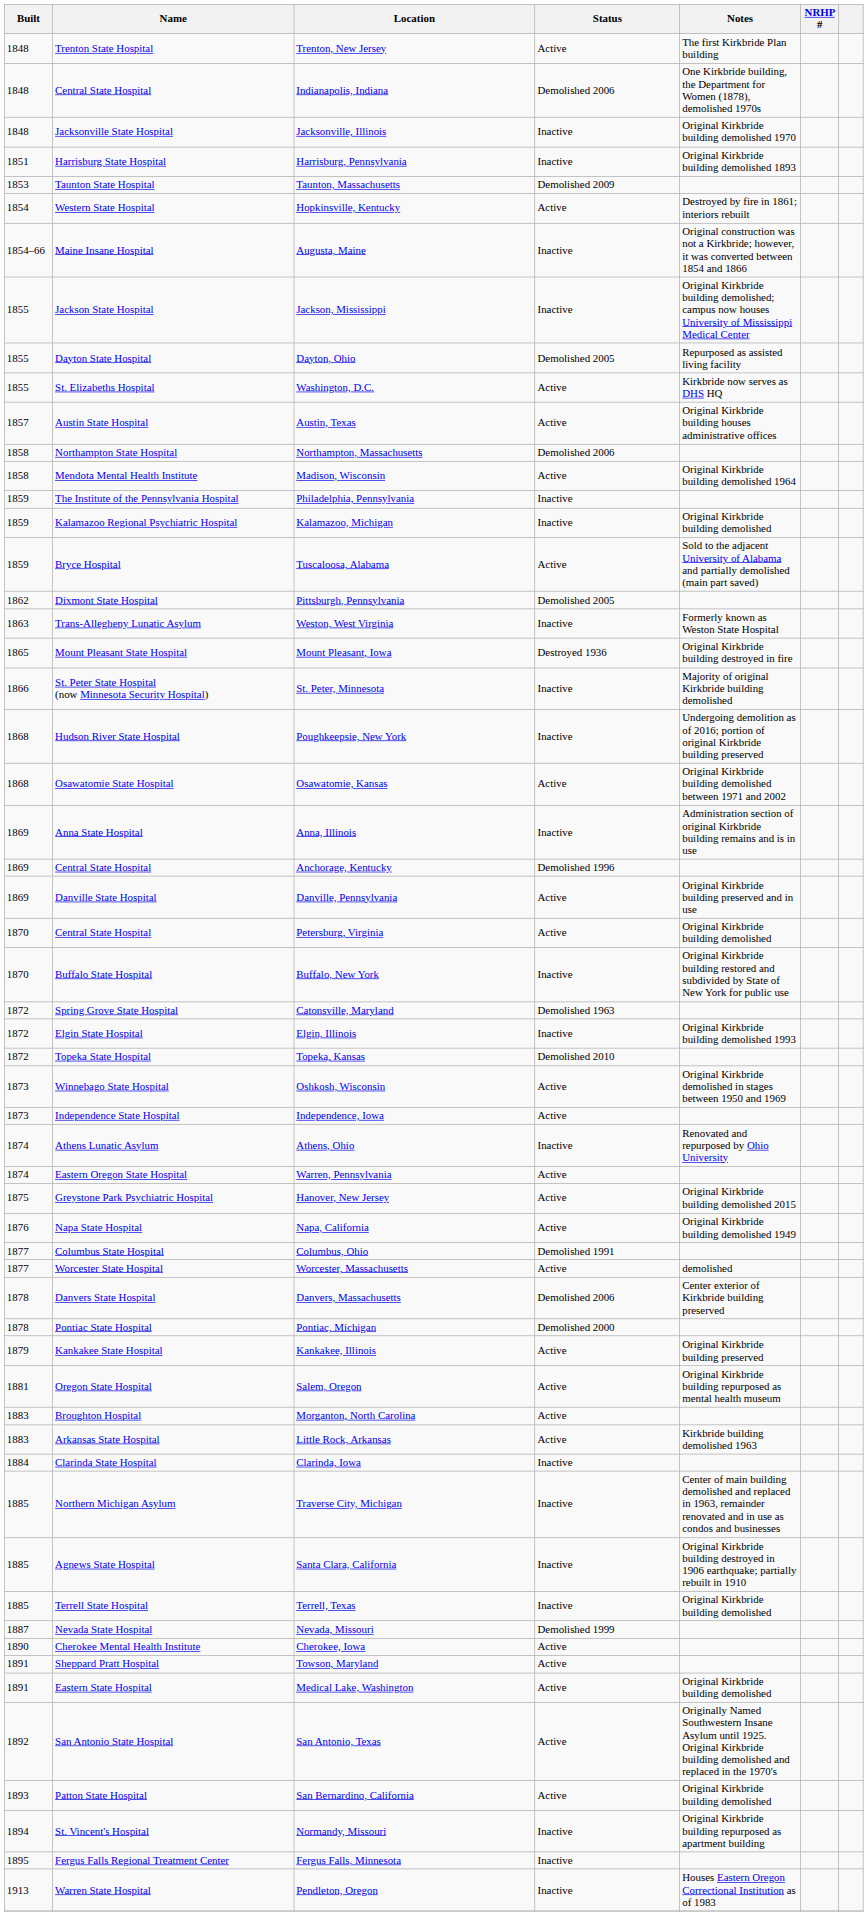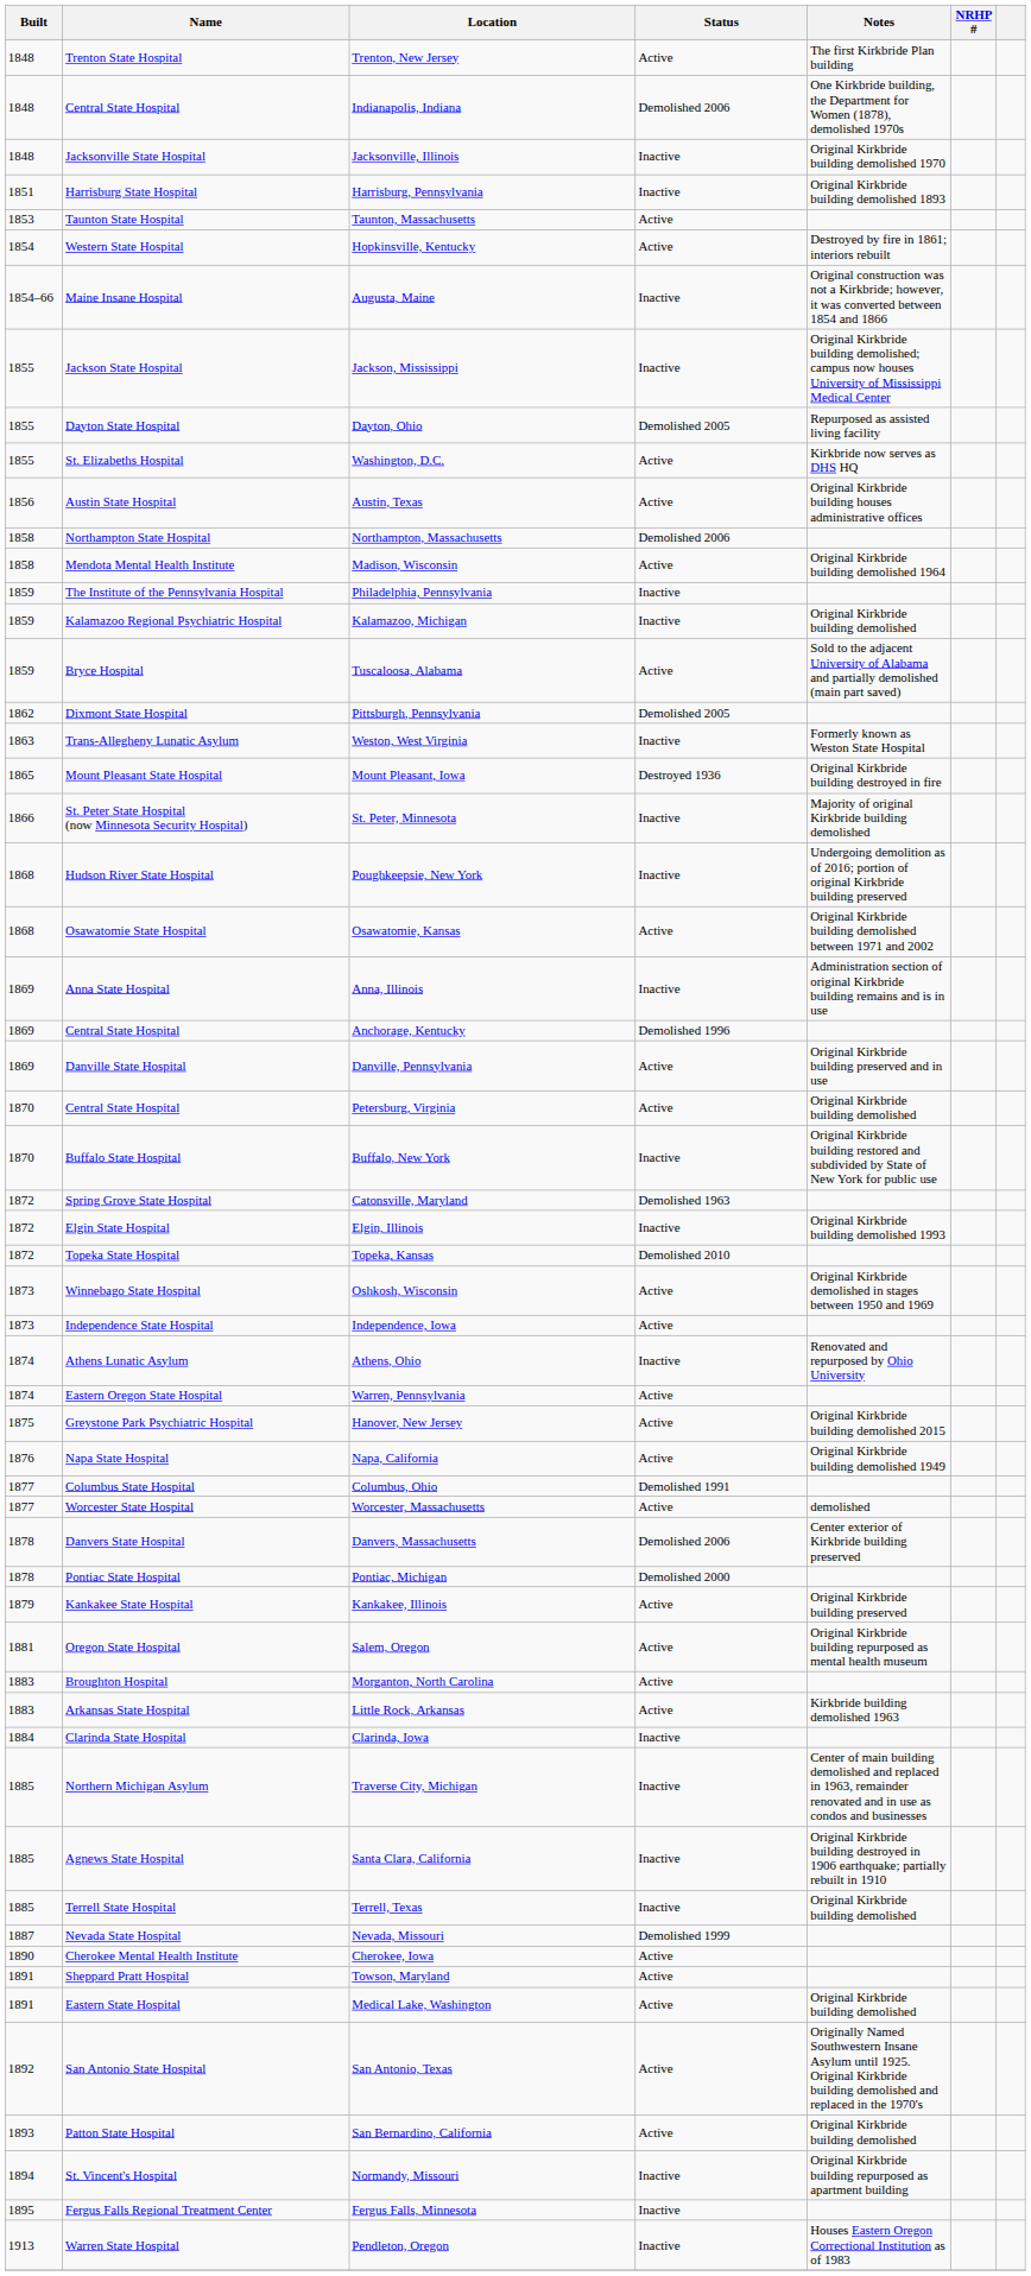 <table class="wikitable sortable" style="width:100%">
 <tr>
 <th style="width:4%;">Built</th>
 <th style="width:20%;">Name</th>
 <th style="width:20%;">Location</th>
 <th style="width:12%;">Status</th>
 <th style="width:10%";>Notes</th>
 <th style="width:1%";><a href='#'>NRHP</a> #</th>
 <th style="width:2%;" class="unsortable"></th>
 </tr>
 <tr>
 <td>1848</td>
 <td><a href='#'>Trenton State Hospital</a></td>
 <td><a href='#'>Trenton, New Jersey</a></td>
 <td>Active</td>
 <td>The first Kirkbride Plan building</td>
 <td></td>
 <td style=text-align:center></td>
 </tr>
 <tr>
 <td>1848</td>
 <td><a href='#'>Central State Hospital</a></td>
 <td><a href='#'>Indianapolis, Indiana</a></td>
 <td>Demolished 2006</td>
 <td>One Kirkbride building, the Department for Women (1878), demolished 1970s</td>
 <td></td>
 <td style=text-align:center></td>
 </tr>
 <tr>
 <td>1848</td>
 <td><a href='#'>Jacksonville State Hospital</a></td>
 <td><a href='#'>Jacksonville, Illinois</a></td>
 <td>Inactive</td>
 <td>Original Kirkbride building demolished 1970</td>
 <td></td>
 <td style=text-align:center></td>
 </tr>
 <tr>
 <td>1851</td>
 <td><a href='#'>Harrisburg State Hospital</a></td>
 <td><a href='#'>Harrisburg, Pennsylvania</a></td>
 <td>Inactive</td>
 <td>Original Kirkbride building demolished 1893</td>
 <td></td>
 <td style=text-align:center></td>
 </tr>
 <tr>
 <td>1853</td>
 <td><a href='#'>Taunton State Hospital</a></td>
 <td><a href='#'>Taunton, Massachusetts</a></td>
-<td>Demolished 2009</td>
+<td>Active</td>
 <td></td>
 <td></td>
 <td style=text-align:Center></td>
 </tr>
 <tr>
 <td>1854</td>
 <td><a href='#'>Western State Hospital</a></td>
 <td><a href='#'>Hopkinsville, Kentucky</a></td>
 <td>Active</td>
 <td>Destroyed by fire in 1861; interiors rebuilt</td>
 <td></td>
 <td style=text-align:center></td>
 </tr>
 <tr>
 <td>1854–66</td>
 <td><a href='#'>Maine Insane Hospital</a></td>
 <td><a href='#'>Augusta, Maine</a></td>
 <td>Inactive</td>
 <td>Original construction was not a Kirkbride; however, it was converted between 1854 and 1866</td>
 <td></td>
 <td style=text-align:center></td>
 </tr>
 <tr>
 <td>1855</td>
 <td><a href='#'>Jackson State Hospital</a></td>
 <td><a href='#'>Jackson, Mississippi</a></td>
 <td>Inactive</td>
 <td>Original Kirkbride building demolished; campus now houses <a href='#'>University of Mississippi Medical Center</a></td>
 <td></td>
 <td style=text-align:center></td>
 </tr>
 <tr>
 <td>1855</td>
 <td><a href='#'>Dayton State Hospital</a></td>
 <td><a href='#'>Dayton, Ohio</a></td>
 <td>Demolished 2005</td>
 <td>Repurposed as assisted living facility</td>
 <td></td>
 <td style=text-align:center></td>
 </tr>
 <tr>
 <td>1855</td>
 <td><a href='#'>St. Elizabeths Hospital</a></td>
 <td><a href='#'>Washington, D.C.</a></td>
 <td>Active</td>
 <td>Kirkbride now serves as <a href='#'>DHS</a> HQ</td>
 <td></td>
 <td style=text-align:center></td>
 </tr>
 <tr>
-<td>1857</td>
+<td>1856</td>
 <td><a href='#'>Austin State Hospital</a></td>
 <td><a href='#'>Austin, Texas</a></td>
 <td>Active</td>
 <td>Original Kirkbride building houses administrative offices</td>
 <td></td>
 <td style=text-align:center></td>
 </tr>
 <tr>
 <td>1858</td>
 <td><a href='#'>Northampton State Hospital</a></td>
 <td><a href='#'>Northampton, Massachusetts</a></td>
 <td>Demolished 2006</td>
 <td></td>
 <td></td>
 <td style=text-align:center></td>
 </tr>
 <tr>
 <td>1858</td>
 <td><a href='#'>Mendota Mental Health Institute</a></td>
 <td><a href='#'>Madison, Wisconsin</a></td>
 <td>Active</td>
 <td>Original Kirkbride building demolished 1964</td>
 <td></td>
 <td style=text-align:center></td>
 </tr>
 <tr>
 <td>1859</td>
 <td><a href='#'>The Institute of the Pennsylvania Hospital</a></td>
 <td><a href='#'>Philadelphia, Pennsylvania</a></td>
 <td>Inactive</td>
 <td></td>
 <td></td>
 <td style=text-align:center></td>
 </tr>
 <tr>
 <td>1859</td>
 <td><a href='#'>Kalamazoo Regional Psychiatric Hospital</a></td>
 <td><a href='#'>Kalamazoo, Michigan</a></td>
 <td>Inactive</td>
 <td>Original Kirkbride building demolished</td>
 <td></td>
 <td style=text-align:center></td>
 </tr>
 <tr>
 <td>1859</td>
 <td><a href='#'>Bryce Hospital</a></td>
 <td><a href='#'>Tuscaloosa, Alabama</a></td>
 <td>Active</td>
 <td>Sold to the adjacent <a href='#'>University of Alabama</a> and partially demolished (main part saved)</td>
 <td></td>
 <td style=text-align:center></td>
 </tr>
 <tr>
 <td>1862</td>
 <td><a href='#'>Dixmont State Hospital</a></td>
 <td><a href='#'>Pittsburgh, Pennsylvania</a></td>
 <td>Demolished 2005</td>
 <td></td>
 <td></td>
 <td style=text-align:center></td>
 </tr>
 <tr>
 <td>1863</td>
 <td><a href='#'>Trans-Allegheny Lunatic Asylum</a></td>
 <td><a href='#'>Weston, West Virginia</a></td>
 <td>Inactive</td>
 <td>Formerly known as Weston State Hospital</td>
 <td></td>
 <td style=text-align:center></td>
 </tr>
 <tr>
 <td>1865</td>
 <td><a href='#'>Mount Pleasant State Hospital</a></td>
 <td><a href='#'>Mount Pleasant, Iowa</a></td>
 <td>Destroyed 1936</td>
 <td>Original Kirkbride building destroyed in fire</td>
 <td></td>
 <td style=text-align:center></td>
 </tr>
 <tr>
 <td>1866</td>
 <td><a href='#'>St. Peter State Hospital</a><br>(now <a href='#'>Minnesota Security Hospital</a>)</td>
 <td><a href='#'>St. Peter, Minnesota</a></td>
 <td>Inactive</td>
 <td>Majority of original Kirkbride building demolished</td>
 <td></td>
 <td style=text-align:center></td>
 </tr>
 <tr>
 <td>1868</td>
 <td><a href='#'>Hudson River State Hospital</a></td>
 <td><a href='#'>Poughkeepsie, New York</a></td>
 <td>Inactive</td>
 <td>Undergoing demolition as of 2016; portion of original Kirkbride building preserved</td>
 <td></td>
 <td style=text-align:center></td>
 </tr>
 <tr>
 <td>1868</td>
 <td><a href='#'>Osawatomie State Hospital</a></td>
 <td><a href='#'>Osawatomie, Kansas</a></td>
 <td>Active</td>
 <td>Original Kirkbride building demolished between 1971 and 2002</td>
 <td></td>
 <td align=center></td>
 </tr>
 <tr>
 <td>1869</td>
 <td><a href='#'>Anna State Hospital</a></td>
 <td><a href='#'>Anna, Illinois</a></td>
 <td>Inactive</td>
 <td>Administration section of original Kirkbride building remains and is in use</td>
 <td></td>
 <td style=text-align:center></td>
 </tr>
 <tr>
 <td>1869</td>
 <td><a href='#'>Central State Hospital</a></td>
 <td><a href='#'>Anchorage, Kentucky</a></td>
 <td>Demolished 1996</td>
 <td></td>
 <td></td>
 <td style=text-align:center></td>
 </tr>
 <tr>
 <td>1869</td>
 <td><a href='#'>Danville State Hospital</a></td>
 <td><a href='#'>Danville, Pennsylvania</a></td>
 <td>Active</td>
 <td>Original Kirkbride building preserved and in use</td>
 <td></td>
 <td style=text-align:center></td>
 </tr>
 <tr>
 <td>1870</td>
 <td><a href='#'>Central State Hospital</a></td>
 <td><a href='#'>Petersburg, Virginia</a></td>
 <td>Active</td>
 <td>Original Kirkbride building demolished</td>
 <td></td>
 <td style=text-align:center></td>
 </tr>
 <tr>
 <td>1870</td>
 <td><a href='#'>Buffalo State Hospital</a></td>
 <td><a href='#'>Buffalo, New York</a></td>
 <td>Inactive</td>
 <td>Original Kirkbride building restored and subdivided by State of New York for public use</td>
 <td></td>
 <td style=text-align:center></td>
 </tr>
 <tr>
 <td>1872</td>
 <td><a href='#'>Spring Grove State Hospital</a></td>
 <td><a href='#'>Catonsville, Maryland</a></td>
 <td>Demolished 1963</td>
 <td></td>
 <td></td>
 <td style=text-align:center></td>
 </tr>
 <tr>
 <td>1872</td>
 <td><a href='#'>Elgin State Hospital</a></td>
 <td><a href='#'>Elgin, Illinois</a></td>
 <td>Inactive</td>
 <td>Original Kirkbride building demolished 1993</td>
 <td></td>
 <td style=text-align:center></td>
 </tr>
 <tr>
 <td>1872</td>
 <td><a href='#'>Topeka State Hospital</a></td>
 <td><a href='#'>Topeka, Kansas</a></td>
 <td>Demolished 2010</td>
 <td></td>
 <td></td>
 <td style=text-align:center></td>
 </tr>
 <tr>
 <td>1873</td>
 <td><a href='#'>Winnebago State Hospital</a></td>
 <td><a href='#'>Oshkosh, Wisconsin</a></td>
 <td>Active</td>
 <td>Original Kirkbride demolished in stages between 1950 and 1969</td>
 <td></td>
 <td style=text-align:center></td>
 </tr>
 <tr>
 <td>1873</td>
 <td><a href='#'>Independence State Hospital</a></td>
 <td><a href='#'>Independence, Iowa</a></td>
 <td>Active</td>
 <td></td>
 <td></td>
 <td style=text-align:center></td>
 </tr>
 <tr>
 <td>1874</td>
 <td><a href='#'>Athens Lunatic Asylum</a></td>
 <td><a href='#'>Athens, Ohio</a></td>
 <td>Inactive</td>
 <td>Renovated and repurposed by <a href='#'>Ohio University</a></td>
 <td></td>
 <td style=text-align:center></td>
 </tr>
 <tr>
 <td>1874</td>
 <td><a href='#'>Eastern Oregon State Hospital</a></td>
 <td><a href='#'>Warren, Pennsylvania</a></td>
 <td>Active</td>
 <td></td>
 <td></td>
 <td style=text-align:center></td>
 </tr>
 <tr>
 <td>1875</td>
 <td><a href='#'>Greystone Park Psychiatric Hospital</a></td>
 <td><a href='#'>Hanover, New Jersey</a></td>
 <td>Active</td>
 <td>Original Kirkbride building demolished 2015</td>
 <td></td>
 <td style=text-align:center></td>
 </tr>
 <tr>
 <td>1876</td>
 <td><a href='#'>Napa State Hospital</a></td>
 <td><a href='#'>Napa, California</a></td>
 <td>Active</td>
 <td>Original Kirkbride building demolished 1949</td>
 <td></td>
 <td style=text-align:center></td>
 </tr>
 <tr>
 <td>1877</td>
 <td><a href='#'>Columbus State Hospital</a></td>
 <td><a href='#'>Columbus, Ohio</a></td>
 <td>Demolished 1991</td>
 <td></td>
 <td></td>
 <td style=text-align:center></td>
 </tr>
 <tr>
 <td>1877</td>
 <td><a href='#'>Worcester State Hospital</a></td>
 <td><a href='#'>Worcester, Massachusetts</a></td>
 <td>Active</td>
 <td>demolished</td>
 <td></td>
 <td style=text-align:center></td>
 </tr>
 <tr>
 <td>1878</td>
 <td><a href='#'>Danvers State Hospital</a></td>
 <td><a href='#'>Danvers, Massachusetts</a></td>
 <td>Demolished 2006</td>
 <td>Center exterior of Kirkbride building preserved</td>
 <td></td>
 <td style=text-align:center></td>
 </tr>
 <tr>
 <td>1878</td>
 <td><a href='#'>Pontiac State Hospital</a></td>
 <td><a href='#'>Pontiac, Michigan</a></td>
 <td>Demolished 2000</td>
 <td></td>
 <td></td>
 <td style=text-align:center></td>
 </tr>
 <tr>
 <td>1879</td>
 <td><a href='#'>Kankakee State Hospital</a></td>
 <td><a href='#'>Kankakee, Illinois</a></td>
 <td>Active</td>
 <td>Original Kirkbride building preserved</td>
 <td></td>
 <td style=text-align:center></td>
 </tr>
 <tr>
 <td>1881</td>
 <td><a href='#'>Oregon State Hospital</a></td>
 <td><a href='#'>Salem, Oregon</a></td>
 <td>Active</td>
 <td>Original Kirkbride building repurposed as mental health museum</td>
 <td></td>
 <td style=text-align:center></td>
 </tr>
 <tr>
 <td>1883</td>
 <td><a href='#'>Broughton Hospital</a></td>
 <td><a href='#'>Morganton, North Carolina</a></td>
 <td>Active</td>
 <td></td>
 <td></td>
 <td align=center></td>
 </tr>
 <tr>
 <td>1883</td>
 <td><a href='#'>Arkansas State Hospital</a></td>
 <td><a href='#'>Little Rock, Arkansas</a></td>
 <td>Active</td>
 <td>Kirkbride building demolished 1963</td>
 <td></td>
 <td style=text-align:center></td>
 </tr>
 <tr>
 <td>1884</td>
 <td><a href='#'>Clarinda State Hospital</a></td>
 <td><a href='#'>Clarinda, Iowa</a></td>
 <td>Inactive</td>
 <td></td>
 <td></td>
 <td style=text-align:center></td>
 </tr>
 <tr>
 <td>1885</td>
 <td><a href='#'>Northern Michigan Asylum</a></td>
 <td><a href='#'>Traverse City, Michigan</a></td>
 <td>Inactive</td>
 <td>Center of main building demolished and replaced in 1963, remainder renovated and in use as condos and businesses</td>
 <td></td>
 <td style=text-align:center></td>
 </tr>
 <tr>
 <td>1885</td>
 <td><a href='#'>Agnews State Hospital</a></td>
 <td><a href='#'>Santa Clara, California</a></td>
 <td>Inactive</td>
 <td>Original Kirkbride building destroyed in 1906 earthquake; partially rebuilt in 1910</td>
 <td></td>
 <td style=text-align:center></td>
 </tr>
 <tr>
 <td>1885</td>
 <td><a href='#'>Terrell State Hospital</a></td>
 <td><a href='#'>Terrell, Texas</a></td>
 <td>Inactive</td>
 <td>Original Kirkbride building demolished</td>
 <td></td>
 <td style=text-align:center></td>
 </tr>
 <tr>
 <td>1887</td>
 <td><a href='#'>Nevada State Hospital</a></td>
 <td><a href='#'>Nevada, Missouri</a></td>
 <td>Demolished 1999</td>
 <td></td>
 <td></td>
 <td style=text-align:Center></td>
 </tr>
 <tr>
 <td>1890</td>
 <td><a href='#'>Cherokee Mental Health Institute</a></td>
 <td><a href='#'>Cherokee, Iowa</a></td>
 <td>Active</td>
 <td></td>
 <td></td>
 <td style=text-align:center></td>
 </tr>
 <tr>
 <td>1891</td>
 <td><a href='#'>Sheppard Pratt Hospital</a></td>
 <td><a href='#'>Towson, Maryland</a></td>
 <td>Active</td>
 <td></td>
 <td></td>
 <td style=text-align:center></td>
 </tr>
 <tr>
 <td>1891</td>
 <td><a href='#'>Eastern State Hospital</a></td>
 <td><a href='#'>Medical Lake, Washington</a></td>
 <td>Active</td>
 <td>Original Kirkbride building demolished</td>
 <td></td>
 <td style=text-align:center></td>
 </tr>
 <tr>
 <td>1892</td>
 <td><a href='#'>San Antonio State Hospital</a></td>
 <td><a href='#'>San Antonio, Texas</a></td>
 <td>Active</td>
 <td>Originally Named Southwestern Insane Asylum until 1925. Original Kirkbride building demolished and replaced in the 1970's</td>
 <td></td>
 <td style=text-align:center></td>
 </tr>
 <tr>
 <td>1893</td>
 <td><a href='#'>Patton State Hospital</a></td>
 <td><a href='#'>San Bernardino, California</a></td>
 <td>Active</td>
 <td>Original Kirkbride building demolished</td>
 <td></td>
 <td style=text-align:center></td>
 </tr>
 <tr>
 <td>1894</td>
 <td><a href='#'>St. Vincent's Hospital</a></td>
 <td><a href='#'>Normandy, Missouri</a></td>
 <td>Inactive</td>
 <td>Original Kirkbride building repurposed as apartment building</td>
 <td></td>
 <td align=center></td>
 </tr>
 <tr>
 <td>1895</td>
 <td><a href='#'>Fergus Falls Regional Treatment Center</a></td>
 <td><a href='#'>Fergus Falls, Minnesota</a></td>
 <td>Inactive</td>
 <td></td>
 <td></td>
 <td style=text-align:center></td>
 </tr>
 <tr>
 <td>1913</td>
 <td><a href='#'>Warren State Hospital</a></td>
 <td><a href='#'>Pendleton, Oregon</a></td>
 <td>Inactive</td>
 <td>Houses <a href='#'>Eastern Oregon Correctional Institution</a> as of 1983</td>
 <td></td>
 <td style=text-align:center></td>
 </tr>
 <tr>
 </tr>
 </table>
